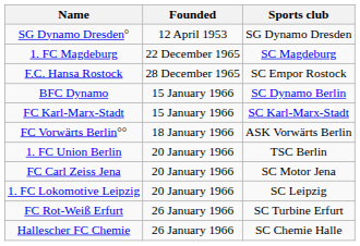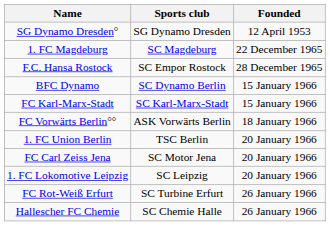 <table class="wikitable sortable" style="text-align: center;">
 <tr>
 <th>Name</th>
+<th>Sports club</th>
 <th>Founded</th>
-<th>Sports club</th>
 </tr>
 <tr>
 <td><a href='#'>SG Dynamo Dresden</a>°</td>
+<td>SG Dynamo Dresden</td>
 <td>12 April 1953</td>
-<td>SG Dynamo Dresden</td>
 </tr>
 <tr>
 <td><a href='#'>1. FC Magdeburg</a></td>
+<td><a href='#'>SC Magdeburg</a></td>
 <td>22 December 1965</td>
-<td><a href='#'>SC Magdeburg</a></td>
 </tr>
 <tr>
 <td><a href='#'>F.C. Hansa Rostock</a></td>
+<td>SC Empor Rostock</td>
 <td>28 December 1965</td>
-<td>SC Empor Rostock</td>
 </tr>
 <tr>
 <td><a href='#'>BFC Dynamo</a></td>
+<td><a href='#'>SC Dynamo Berlin</a></td>
 <td>15 January 1966</td>
-<td><a href='#'>SC Dynamo Berlin</a></td>
 </tr>
 <tr>
 <td><a href='#'>FC Karl-Marx-Stadt</a></td>
+<td><a href='#'>SC Karl-Marx-Stadt</a></td>
 <td>15 January 1966</td>
-<td><a href='#'>SC Karl-Marx-Stadt</a></td>
 </tr>
 <tr>
 <td><a href='#'>FC Vorwärts Berlin</a>°°</td>
+<td>ASK Vorwärts Berlin</td>
 <td>18 January 1966</td>
-<td>ASK Vorwärts Berlin</td>
 </tr>
 <tr>
 <td><a href='#'>1. FC Union Berlin</a></td>
+<td>TSC Berlin</td>
 <td>20 January 1966</td>
-<td>TSC Berlin</td>
 </tr>
 <tr>
 <td><a href='#'>FC Carl Zeiss Jena</a></td>
+<td>SC Motor Jena</td>
 <td>20 January 1966</td>
-<td>SC Motor Jena</td>
 </tr>
 <tr>
 <td><a href='#'>1. FC Lokomotive Leipzig</a></td>
+<td>SC Leipzig</td>
 <td>20 January 1966</td>
-<td>SC Leipzig</td>
 </tr>
 <tr>
 <td><a href='#'>FC Rot-Weiß Erfurt</a></td>
+<td>SC Turbine Erfurt</td>
 <td>26 January 1966</td>
-<td>SC Turbine Erfurt</td>
 </tr>
 <tr>
 <td><a href='#'>Hallescher FC Chemie</a></td>
+<td>SC Chemie Halle</td>
 <td>26 January 1966</td>
-<td>SC Chemie Halle</td>
 </tr>
 </table>
